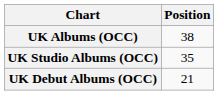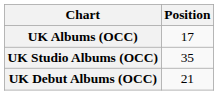 <table class="wikitable plainrowheaders" style="text-align:center;">
 <tr>
 <th scope="col">Chart</th>
 <th scope="col">Position</th>
 </tr>
 <tr>
 <th scope="row">UK Albums (OCC)</th>
-<td>38</td>
+<td>17</td>
 </tr>
 <tr>
 <th scope="row">UK Studio Albums (OCC)</th>
 <td>35</td>
 </tr>
 <tr>
 <th scope="row">UK Debut Albums (OCC)</th>
 <td>21</td>
 </tr>
 </table>
